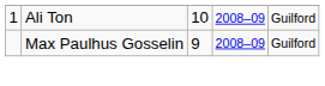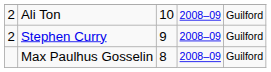 <table class="wikitable">
 <tr>
 </tr>
 <tr>
-<td>1</td>
+<td>2</td>
 <td>Ali Ton</td>
 <td>10</td>
 <td style="font-size:80%;"><a href='#'>2008–09</a></td>
 <td style="font-size:80%;">Guilford</td>
 </tr>
 <tr>
-<td></td>
-<td>Max Paulhus Gosselin</td>
+<td>2</td>
+<td><a href='#'>Stephen Curry</a></td>
 <td>9</td>
 <td style="font-size:80%;"><a href='#'>2008–09</a></td>
 <td style="font-size:80%;">Guilford</td>
 </tr>
+<tr>
+<td></td>
+<td>Max Paulhus Gosselin</td>
+<td>8</td>
+<td style="font-size:80%;"><a href='#'>2008–09</a></td>
+<td style="font-size:80%;">Guilford</td>
+</tr>
 </table>
